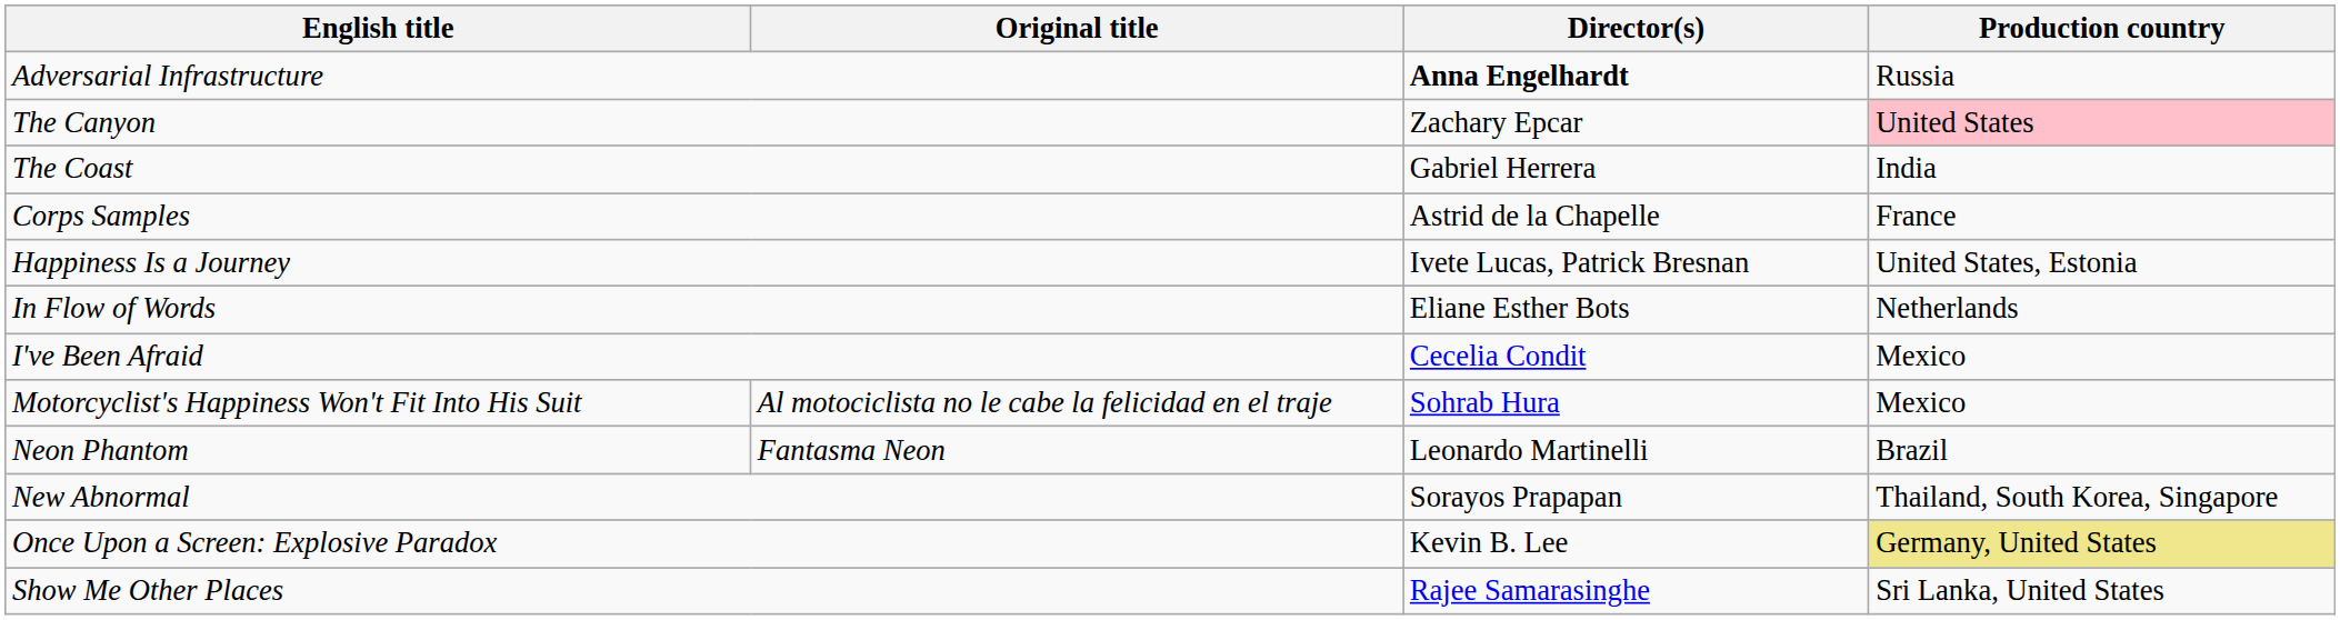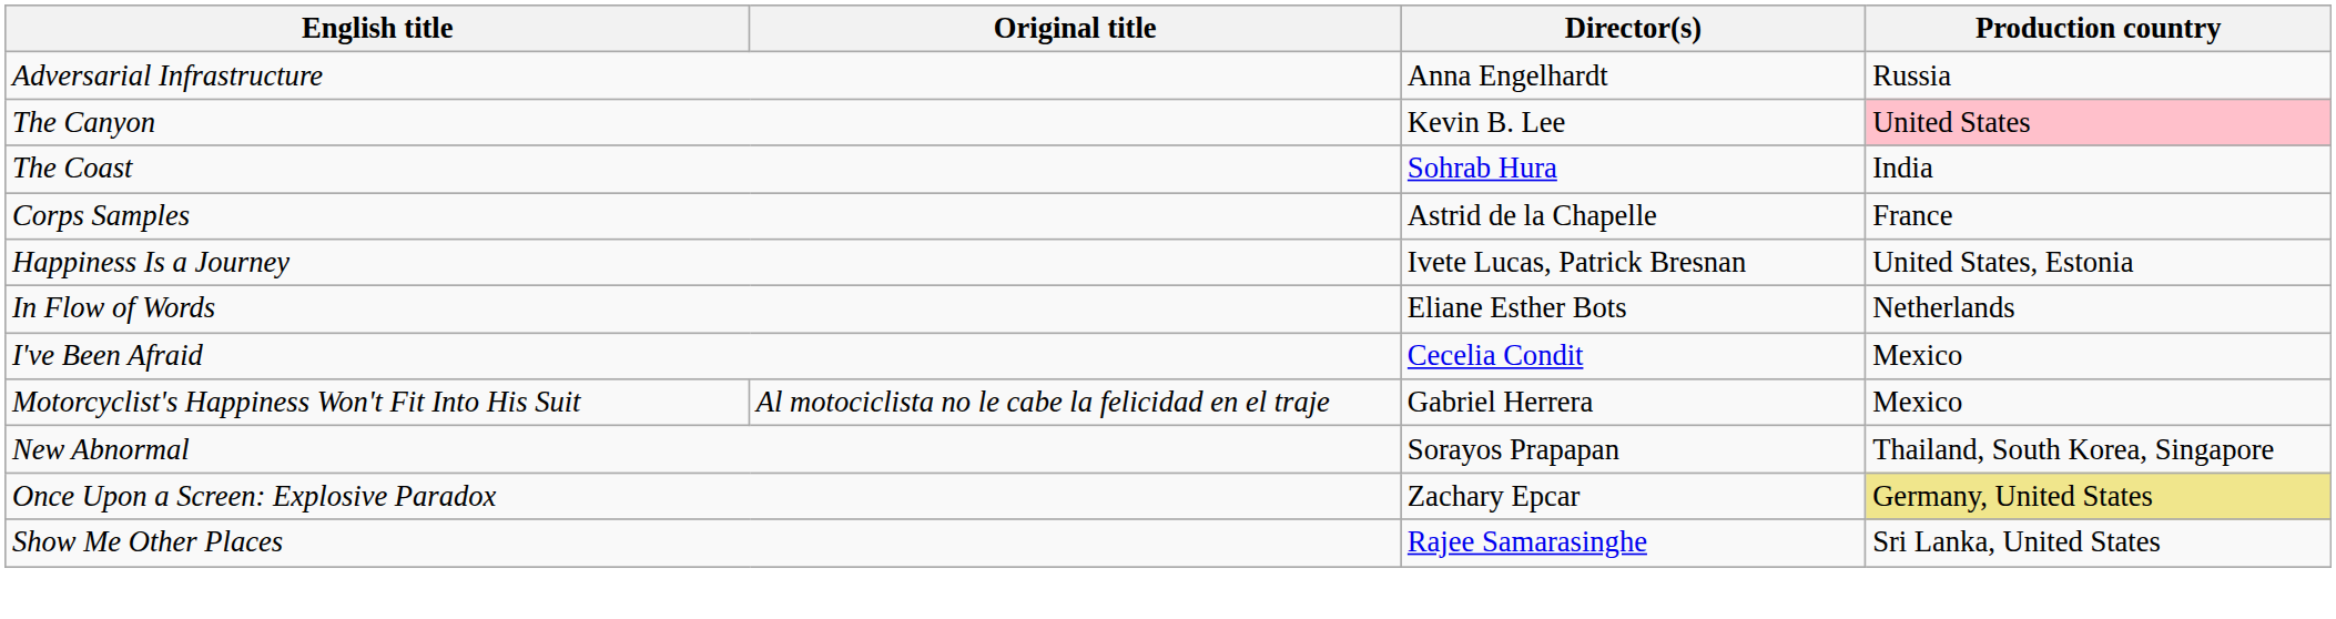 <table class="sortable wikitable" width="100%" cellpadding="5">
 <tr>
 <th scope="col" width="32%">English title</th>
 <th scope="col" width="28%">Original title</th>
 <th scope="col" width="20%">Director(s)</th>
 <th scope="col" width="20%">Production country</th>
 </tr>
 <tr>
 <td colspan=2><em>Adversarial Infrastructure</em></td>
-<td><strong>Anna Engelhardt</strong></td>
+<td>Anna Engelhardt</td>
 <td>Russia</td>
 </tr>
 <tr>
 <td colspan=2><em>The Canyon</em></td>
-<td>Zachary Epcar</td>
+<td>Kevin B. Lee</td>
 <td style="background: pink;">United States</td>
 </tr>
 <tr>
 <td colspan=2><em>The Coast</em></td>
-<td>Gabriel Herrera</td>
+<td><a href='#'>Sohrab Hura</a></td>
 <td>India</td>
 </tr>
 <tr>
 <td colspan=2><em>Corps Samples</em></td>
 <td>Astrid de la Chapelle</td>
 <td>France</td>
 </tr>
 <tr>
 <td colspan=2><em>Happiness Is a Journey</em></td>
 <td>Ivete Lucas, Patrick Bresnan</td>
 <td>United States, Estonia</td>
 </tr>
 <tr>
 <td colspan=2><em>In Flow of Words</em></td>
 <td>Eliane Esther Bots</td>
 <td>Netherlands</td>
 </tr>
 <tr>
 <td colspan=2><em>I've Been Afraid</em></td>
 <td><a href='#'>Cecelia Condit</a></td>
 <td>Mexico</td>
 </tr>
 <tr>
 <td><em>Motorcyclist's Happiness Won't Fit Into His Suit</em></td>
 <td><em>Al motociclista no le cabe la felicidad en el traje</em></td>
-<td><a href='#'>Sohrab Hura</a></td>
+<td>Gabriel Herrera</td>
 <td>Mexico</td>
-</tr>
-<tr>
-<td><em>Neon Phantom</em></td>
-<td><em>Fantasma Neon</em></td>
-<td>Leonardo Martinelli</td>
-<td>Brazil</td>
 </tr>
 <tr>
 <td colspan=2><em>New Abnormal</em></td>
 <td>Sorayos Prapapan</td>
 <td>Thailand, South Korea, Singapore</td>
 </tr>
 <tr>
 <td colspan=2><em>Once Upon a Screen: Explosive Paradox</em></td>
-<td>Kevin B. Lee</td>
+<td>Zachary Epcar</td>
 <td style="background: khaki;">Germany, United States</td>
 </tr>
 <tr>
 <td colspan=2><em>Show Me Other Places</em></td>
 <td><a href='#'>Rajee Samarasinghe</a></td>
 <td>Sri Lanka, United States</td>
 </tr>
 </table>
